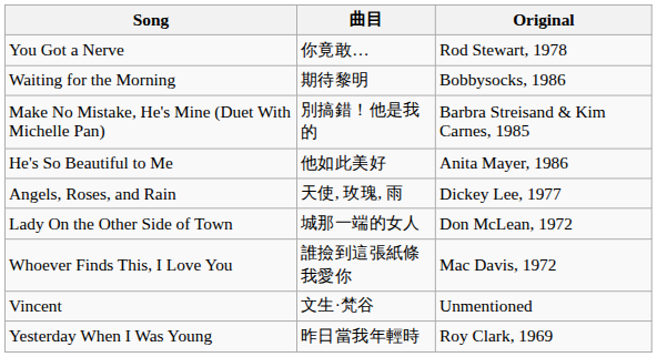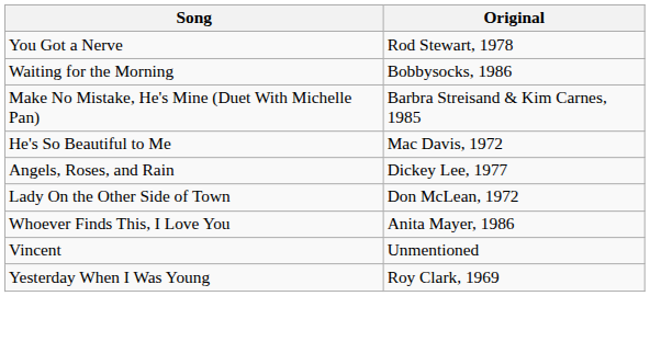 <table class="wikitable">
 <tr>
 <th>Song</th>
-<th>曲目</th>
 <th>Original</th>
 </tr>
 <tr>
 <td>You Got a Nerve</td>
-<td>你竟敢…</td>
 <td>Rod Stewart, 1978</td>
 </tr>
 <tr>
 <td>Waiting for the Morning</td>
-<td>期待黎明</td>
 <td>Bobbysocks, 1986</td>
 </tr>
 <tr>
 <td>Make No Mistake, He's Mine (Duet With Michelle Pan)</td>
-<td>別搞錯！他是我的</td>
 <td>Barbra Streisand & Kim Carnes, 1985</td>
 </tr>
 <tr>
 <td>He's So Beautiful to Me</td>
-<td>他如此美好</td>
-<td>Anita Mayer, 1986</td>
+<td>Mac Davis, 1972</td>
 </tr>
 <tr>
 <td>Angels, Roses, and Rain</td>
-<td>天使, 玫瑰, 雨</td>
 <td>Dickey Lee, 1977</td>
 </tr>
 <tr>
 <td>Lady On the Other Side of Town</td>
-<td>城那一端的女人</td>
 <td>Don McLean, 1972</td>
 </tr>
 <tr>
 <td>Whoever Finds This, I Love You</td>
-<td>誰撿到這張紙條 我愛你</td>
-<td>Mac Davis, 1972</td>
+<td>Anita Mayer, 1986</td>
 </tr>
 <tr>
 <td>Vincent</td>
-<td>文生·梵谷</td>
 <td>Unmentioned</td>
 </tr>
 <tr>
 <td>Yesterday When I Was Young</td>
-<td>昨日當我年輕時</td>
 <td>Roy Clark, 1969</td>
 </tr>
 </table>
